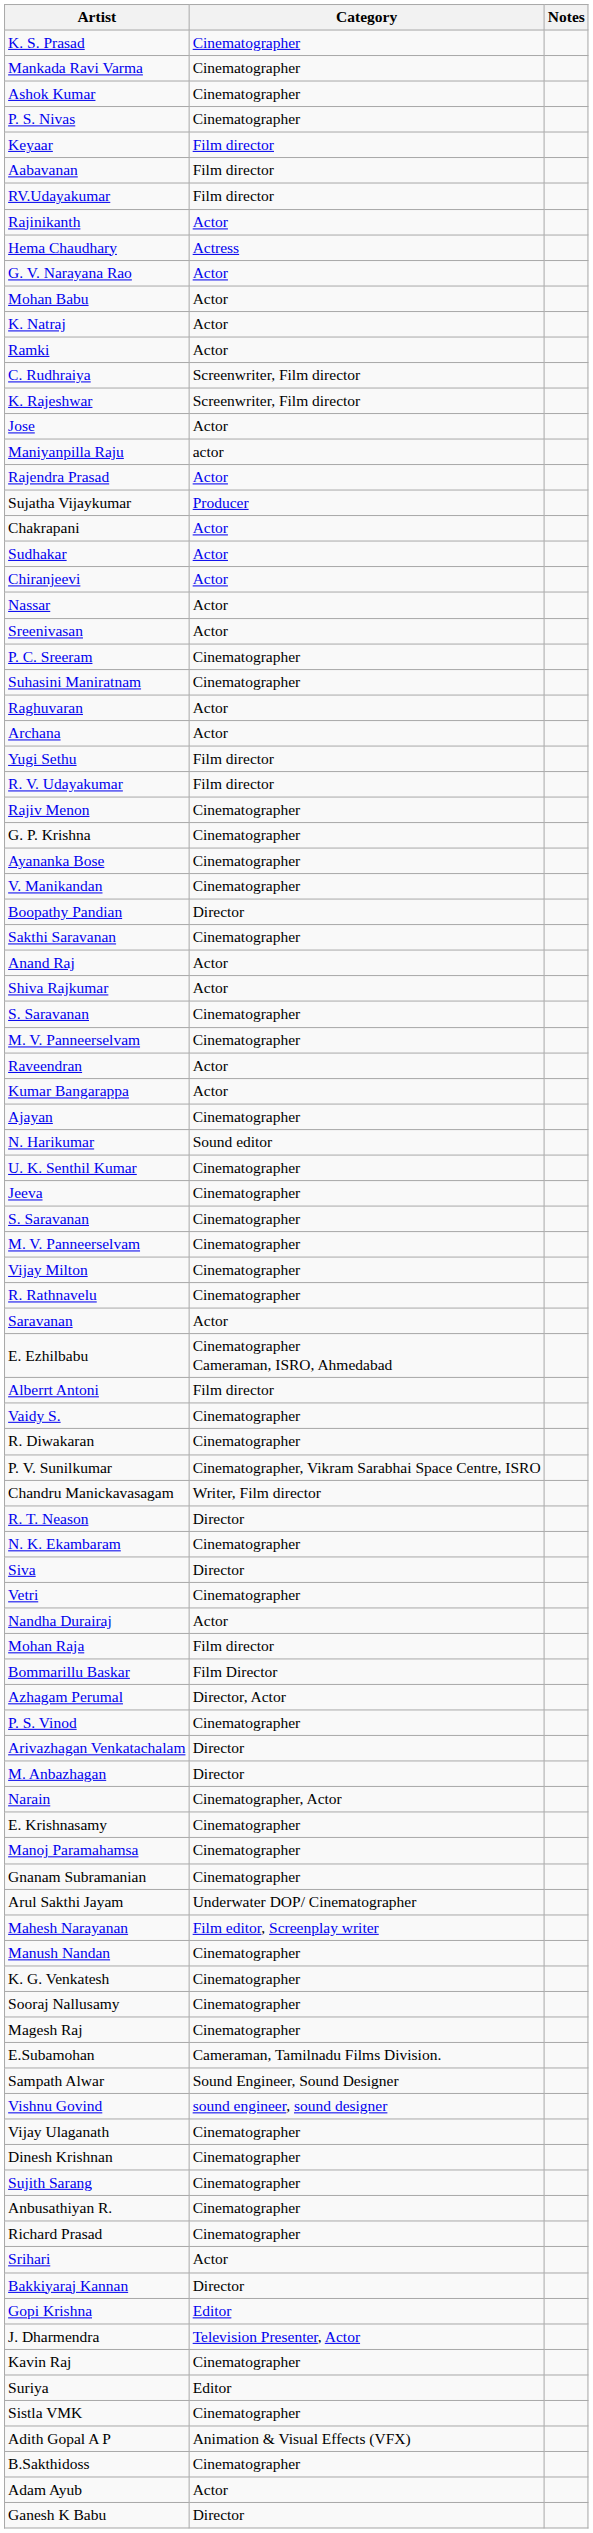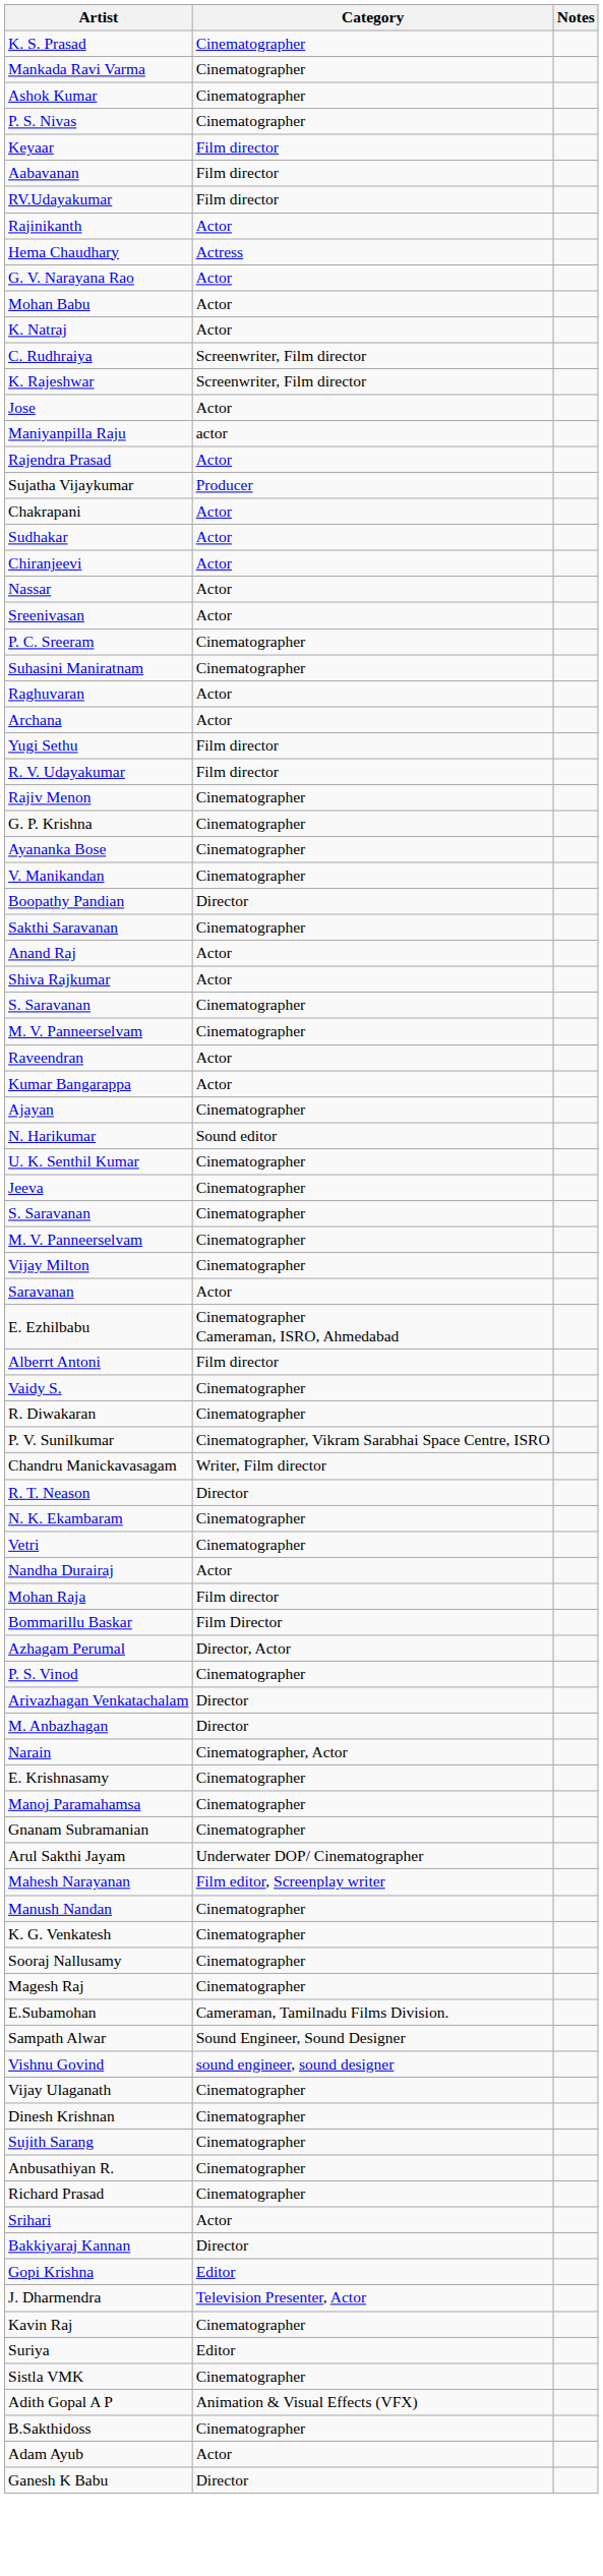 <table class="wikitable sortable" style="font-size: 95%;">
 <tr>
 <th>Artist</th>
 <th>Category</th>
 <th>Notes</th>
 </tr>
 <tr>
 <td><a href='#'>K. S. Prasad</a></td>
 <td><a href='#'>Cinematographer</a></td>
 <td></td>
 </tr>
 <tr>
 <td><a href='#'>Mankada Ravi Varma</a></td>
 <td>Cinematographer</td>
 <td></td>
 </tr>
 <tr>
 <td><a href='#'>Ashok Kumar</a></td>
 <td>Cinematographer</td>
 <td></td>
 </tr>
 <tr>
 <td><a href='#'>P. S. Nivas</a></td>
 <td>Cinematographer</td>
 <td></td>
 </tr>
 <tr>
 <td><a href='#'>Keyaar</a></td>
 <td><a href='#'>Film director</a></td>
 <td></td>
 </tr>
 <tr>
 <td><a href='#'>Aabavanan</a></td>
 <td>Film director</td>
 <td></td>
 </tr>
 <tr>
 <td><a href='#'>RV.Udayakumar</a></td>
 <td>Film director</td>
 <td></td>
 </tr>
 <tr>
 <td><a href='#'>Rajinikanth</a></td>
 <td><a href='#'>Actor</a></td>
 <td></td>
 </tr>
 <tr>
 <td><a href='#'>Hema Chaudhary</a></td>
 <td><a href='#'>Actress</a></td>
 <td></td>
 </tr>
 <tr>
 <td><a href='#'>G. V. Narayana Rao</a></td>
 <td><a href='#'>Actor</a></td>
 <td></td>
 </tr>
 <tr>
 <td><a href='#'>Mohan Babu</a></td>
 <td>Actor</td>
 <td></td>
 </tr>
 <tr>
 <td><a href='#'>K. Natraj</a></td>
-<td>Actor</td>
-<td></td>
-</tr>
-<tr>
-<td><a href='#'>Ramki</a></td>
 <td>Actor</td>
 <td></td>
 </tr>
 <tr>
 <td><a href='#'>C. Rudhraiya</a></td>
 <td>Screenwriter, Film director</td>
 <td></td>
 </tr>
 <tr>
 <td><a href='#'>K. Rajeshwar</a></td>
 <td>Screenwriter, Film director</td>
 <td></td>
 </tr>
 <tr>
 <td><a href='#'>Jose</a></td>
 <td>Actor</td>
 <td></td>
 </tr>
 <tr>
 <td><a href='#'>Maniyanpilla Raju</a></td>
 <td>actor</td>
 <td></td>
 </tr>
 <tr>
 <td><a href='#'>Rajendra Prasad</a></td>
 <td><a href='#'>Actor</a></td>
 <td></td>
 </tr>
 <tr>
 <td>Sujatha Vijaykumar</td>
 <td><a href='#'>Producer</a></td>
 <td></td>
 </tr>
 <tr>
 <td Chakrapani (actor)>Chakrapani</td>
 <td><a href='#'>Actor</a></td>
 <td></td>
 </tr>
 <tr>
 <td><a href='#'>Sudhakar</a></td>
 <td><a href='#'>Actor</a></td>
 <td></td>
 </tr>
 <tr>
 <td><a href='#'>Chiranjeevi</a></td>
 <td><a href='#'>Actor</a></td>
 <td></td>
 </tr>
 <tr>
 <td><a href='#'>Nassar</a></td>
 <td>Actor</td>
 <td></td>
 </tr>
 <tr>
 <td><a href='#'>Sreenivasan</a></td>
 <td>Actor</td>
 <td></td>
 </tr>
 <tr>
 <td><a href='#'>P. C. Sreeram</a></td>
 <td>Cinematographer</td>
 <td></td>
 </tr>
 <tr>
 <td><a href='#'>Suhasini Maniratnam</a></td>
 <td>Cinematographer</td>
 <td></td>
 </tr>
 <tr>
 <td><a href='#'>Raghuvaran</a></td>
 <td>Actor</td>
 <td></td>
 </tr>
 <tr>
 <td><a href='#'>Archana</a></td>
 <td>Actor</td>
 <td></td>
 </tr>
 <tr>
 <td><a href='#'>Yugi Sethu</a></td>
 <td>Film director</td>
 <td></td>
 </tr>
 <tr>
 <td><a href='#'>R. V. Udayakumar</a></td>
 <td>Film director</td>
 <td></td>
 </tr>
 <tr>
 <td><a href='#'>Rajiv Menon</a></td>
 <td>Cinematographer</td>
 <td></td>
 </tr>
 <tr>
 <td>G. P. Krishna</td>
 <td>Cinematographer</td>
 <td></td>
 </tr>
 <tr>
 <td><a href='#'>Ayananka Bose</a></td>
 <td>Cinematographer</td>
 <td></td>
 </tr>
 <tr>
 <td><a href='#'>V. Manikandan</a></td>
 <td>Cinematographer</td>
 <td></td>
 </tr>
 <tr>
 <td><a href='#'>Boopathy Pandian</a></td>
 <td>Director</td>
 <td></td>
 </tr>
 <tr>
 <td><a href='#'>Sakthi Saravanan</a></td>
 <td>Cinematographer</td>
 <td></td>
 </tr>
 <tr>
 <td><a href='#'>Anand Raj</a></td>
 <td>Actor</td>
 <td></td>
 </tr>
 <tr>
 <td><a href='#'>Shiva Rajkumar</a></td>
 <td>Actor</td>
 <td></td>
 </tr>
 <tr>
 <td><a href='#'>S. Saravanan</a></td>
 <td>Cinematographer</td>
 <td></td>
 </tr>
 <tr>
 <td><a href='#'>M. V. Panneerselvam</a></td>
 <td>Cinematographer</td>
 <td></td>
 </tr>
 <tr>
 <td><a href='#'>Raveendran</a></td>
 <td>Actor</td>
 <td></td>
 </tr>
 <tr>
 <td><a href='#'>Kumar Bangarappa</a></td>
 <td>Actor</td>
 <td></td>
 </tr>
 <tr>
 <td><a href='#'>Ajayan</a></td>
 <td>Cinematographer</td>
 <td></td>
 </tr>
 <tr>
 <td><a href='#'>N. Harikumar</a></td>
 <td>Sound editor</td>
 <td></td>
 </tr>
 <tr>
 <td><a href='#'>U. K. Senthil Kumar</a></td>
 <td>Cinematographer</td>
 <td></td>
 </tr>
 <tr>
 <td><a href='#'>Jeeva</a></td>
 <td>Cinematographer</td>
 <td></td>
 </tr>
 <tr>
 <td><a href='#'>S. Saravanan</a></td>
 <td>Cinematographer</td>
 <td></td>
 </tr>
 <tr>
 <td><a href='#'>M. V. Panneerselvam</a></td>
 <td>Cinematographer</td>
 <td></td>
 </tr>
 <tr>
 <td><a href='#'>Vijay Milton</a></td>
 <td>Cinematographer</td>
 <td></td>
 </tr>
 <tr>
-<td><a href='#'>R. Rathnavelu</a></td>
-<td>Cinematographer</td>
-<td></td>
-</tr>
-<tr>
 <td><a href='#'>Saravanan</a></td>
 <td>Actor</td>
 <td></td>
 </tr>
 <tr>
 <td>E. Ezhilbabu</td>
 <td>Cinematographer<br>Cameraman, ISRO, Ahmedabad</td>
 <td></td>
 </tr>
 <tr>
 <td><a href='#'>Alberrt Antoni</a></td>
 <td>Film director</td>
 <td></td>
 </tr>
 <tr>
 <td><a href='#'>Vaidy S.</a></td>
 <td>Cinematographer</td>
 <td></td>
 </tr>
 <tr>
 <td>R. Diwakaran</td>
 <td>Cinematographer</td>
 <td></td>
 </tr>
 <tr>
 <td>P. V. Sunilkumar</td>
 <td>Cinematographer, Vikram Sarabhai Space Centre, ISRO</td>
 <td></td>
 </tr>
 <tr>
 <td>Chandru Manickavasagam</td>
 <td>Writer, Film director</td>
 <td></td>
 </tr>
 <tr>
 <td><a href='#'>R. T. Neason</a></td>
 <td>Director</td>
 <td></td>
 </tr>
 <tr>
 <td><a href='#'>N. K. Ekambaram</a></td>
 <td>Cinematographer</td>
-<td></td>
-</tr>
-<tr>
-<td><a href='#'>Siva</a></td>
-<td>Director</td>
 <td></td>
 </tr>
 <tr>
 <td><a href='#'>Vetri</a></td>
 <td>Cinematographer</td>
 <td></td>
 </tr>
 <tr>
 <td><a href='#'>Nandha Durairaj</a></td>
 <td>Actor</td>
 <td></td>
 </tr>
 <tr>
 <td><a href='#'>Mohan Raja</a></td>
 <td>Film director</td>
 <td></td>
 </tr>
 <tr>
 <td><a href='#'>Bommarillu Baskar</a></td>
 <td>Film Director</td>
 <td></td>
 </tr>
 <tr>
 <td><a href='#'>Azhagam Perumal</a></td>
 <td>Director, Actor</td>
 <td></td>
 </tr>
 <tr>
 <td><a href='#'>P. S. Vinod</a></td>
 <td>Cinematographer</td>
 <td></td>
 </tr>
 <tr>
 <td><a href='#'>Arivazhagan Venkatachalam</a></td>
 <td>Director</td>
 <td></td>
 </tr>
 <tr>
 <td><a href='#'>M. Anbazhagan</a></td>
 <td>Director</td>
 <td></td>
 </tr>
 <tr>
 <td><a href='#'>Narain</a></td>
 <td>Cinematographer, Actor</td>
 <td></td>
 </tr>
 <tr>
 <td>E. Krishnasamy</td>
 <td>Cinematographer</td>
 <td></td>
 </tr>
 <tr>
 <td><a href='#'>Manoj Paramahamsa</a></td>
 <td>Cinematographer</td>
 <td></td>
 </tr>
 <tr>
 <td>Gnanam Subramanian</td>
 <td>Cinematographer</td>
 <td></td>
 </tr>
 <tr>
 <td>Arul Sakthi Jayam</td>
 <td>Underwater DOP/ Cinematographer</td>
 <td></td>
 </tr>
 <tr>
 <td><a href='#'>Mahesh Narayanan</a></td>
 <td><a href='#'>Film editor</a>, <a href='#'>Screenplay writer</a></td>
 <td></td>
 </tr>
 <tr>
 <td><a href='#'>Manush Nandan</a></td>
 <td>Cinematographer</td>
 <td></td>
 </tr>
 <tr>
 <td>K. G. Venkatesh</td>
 <td>Cinematographer</td>
 <td></td>
 </tr>
 <tr>
 <td>Sooraj Nallusamy</td>
 <td>Cinematographer</td>
 <td></td>
 </tr>
 <tr>
 <td>Magesh Raj</td>
 <td>Cinematographer</td>
 <td></td>
 </tr>
 <tr>
 <td>E.Subamohan</td>
 <td>Cameraman, Tamilnadu Films Division.</td>
 <td></td>
 </tr>
 <tr>
 <td>Sampath Alwar</td>
 <td>Sound Engineer, Sound Designer</td>
 <td></td>
 </tr>
 <tr>
 <td><a href='#'>Vishnu Govind</a></td>
 <td><a href='#'>sound engineer</a>, <a href='#'>sound designer</a></td>
 <td></td>
 </tr>
 <tr>
 <td>Vijay Ulaganath</td>
 <td>Cinematographer</td>
 <td></td>
 </tr>
 <tr>
 <td>Dinesh Krishnan</td>
 <td>Cinematographer</td>
 <td></td>
 </tr>
 <tr>
 <td><a href='#'>Sujith Sarang</a></td>
 <td>Cinematographer</td>
 <td></td>
 </tr>
 <tr>
 <td>Anbusathiyan R.</td>
 <td>Cinematographer</td>
 <td></td>
 </tr>
 <tr>
 <td>Richard Prasad</td>
 <td>Cinematographer</td>
 <td></td>
 </tr>
 <tr>
 <td><a href='#'>Srihari</a></td>
 <td>Actor</td>
 <td></td>
 </tr>
 <tr>
 <td><a href='#'>Bakkiyaraj Kannan</a></td>
 <td>Director</td>
 <td></td>
 </tr>
 <tr>
 <td><a href='#'>Gopi Krishna</a></td>
 <td><a href='#'>Editor</a></td>
 <td></td>
 </tr>
 <tr>
 <td>J. Dharmendra</td>
 <td><a href='#'>Television Presenter</a>, <a href='#'>Actor</a></td>
 <td></td>
 </tr>
 <tr>
 <td>Kavin Raj</td>
 <td>Cinematographer</td>
 <td></td>
 </tr>
 <tr>
 <td>Suriya</td>
 <td>Editor</td>
 <td></td>
 </tr>
 <tr>
 <td>Sistla VMK</td>
 <td>Cinematographer</td>
 <td></td>
 </tr>
 <tr>
 <td>Adith Gopal A P</td>
 <td>Animation & Visual Effects (VFX)</td>
 <td></td>
 </tr>
 <tr>
 <td>B.Sakthidoss</td>
 <td>Cinematographer</td>
 <td></td>
 </tr>
 <tr>
 <td>Adam Ayub</td>
 <td>Actor</td>
 <td></td>
 </tr>
 <tr>
 <td>Ganesh K Babu</td>
 <td>Director</td>
 </tr>
 </table>
